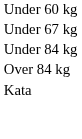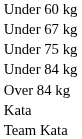 <table>
 <tr>
 <td>Under 60 kg</td>
 <td></td>
 <td></td>
 <td><br></td>
 </tr>
 <tr>
 <td>Under 67 kg</td>
+<td></td>
+<td></td>
+<td><br></td>
+</tr>
+<tr>
+<td>Under 75 kg</td>
 <td></td>
 <td></td>
 <td><br></td>
 </tr>
 <tr>
 <td>Under 84 kg</td>
 <td></td>
 <td></td>
 <td><br></td>
 </tr>
 <tr>
 <td>Over 84 kg</td>
 <td></td>
 <td></td>
 <td><br></td>
 </tr>
 <tr>
 <td>Kata</td>
 <td></td>
 <td></td>
 <td><br></td>
 </tr>
 <tr>
+<td>Team Kata</td>
+<td></td>
+<td></td>
+<td><br></td>
+</tr>
+<tr>
 </tr>
 </table>
